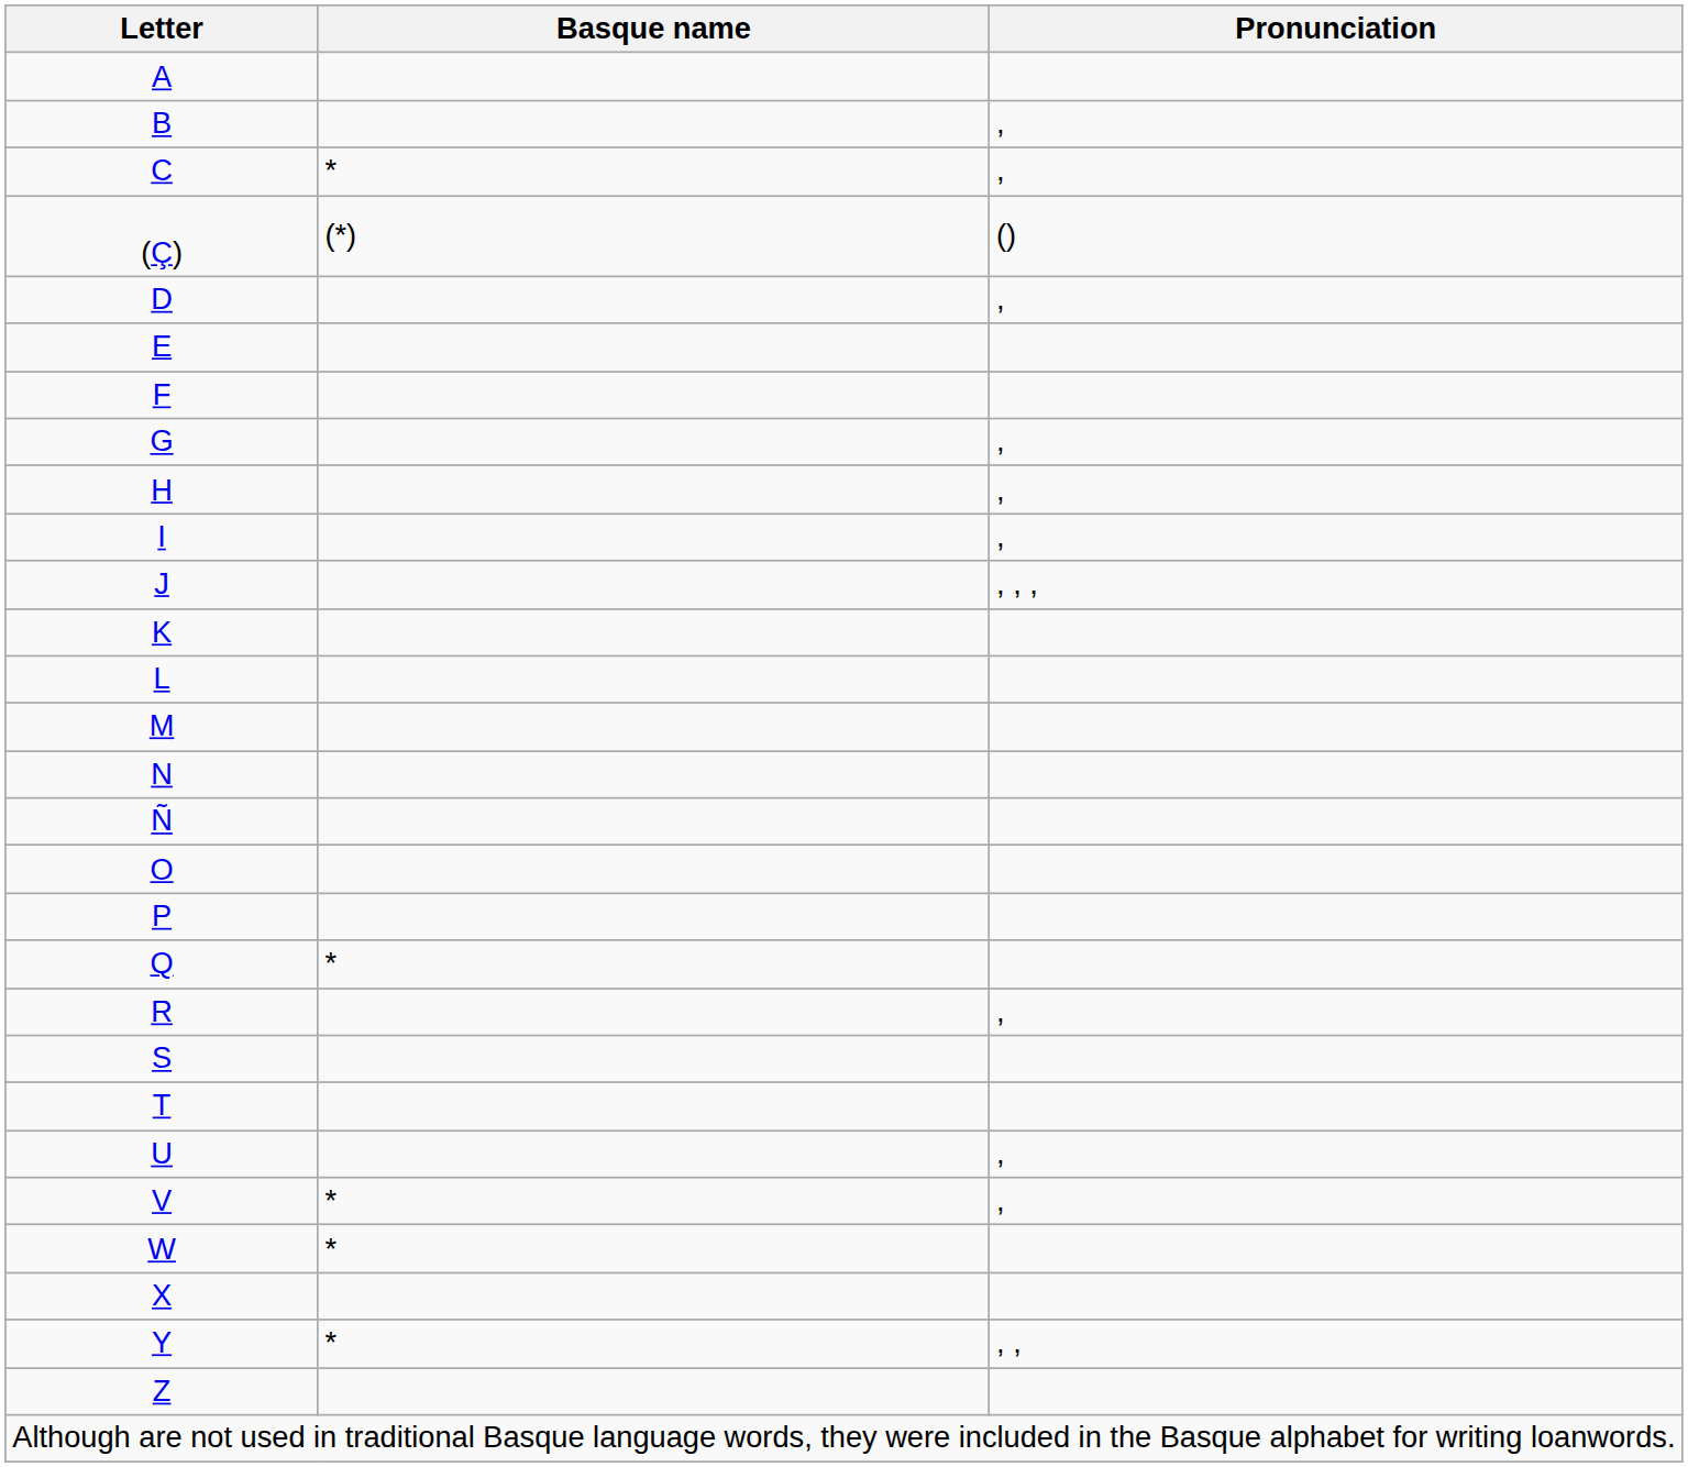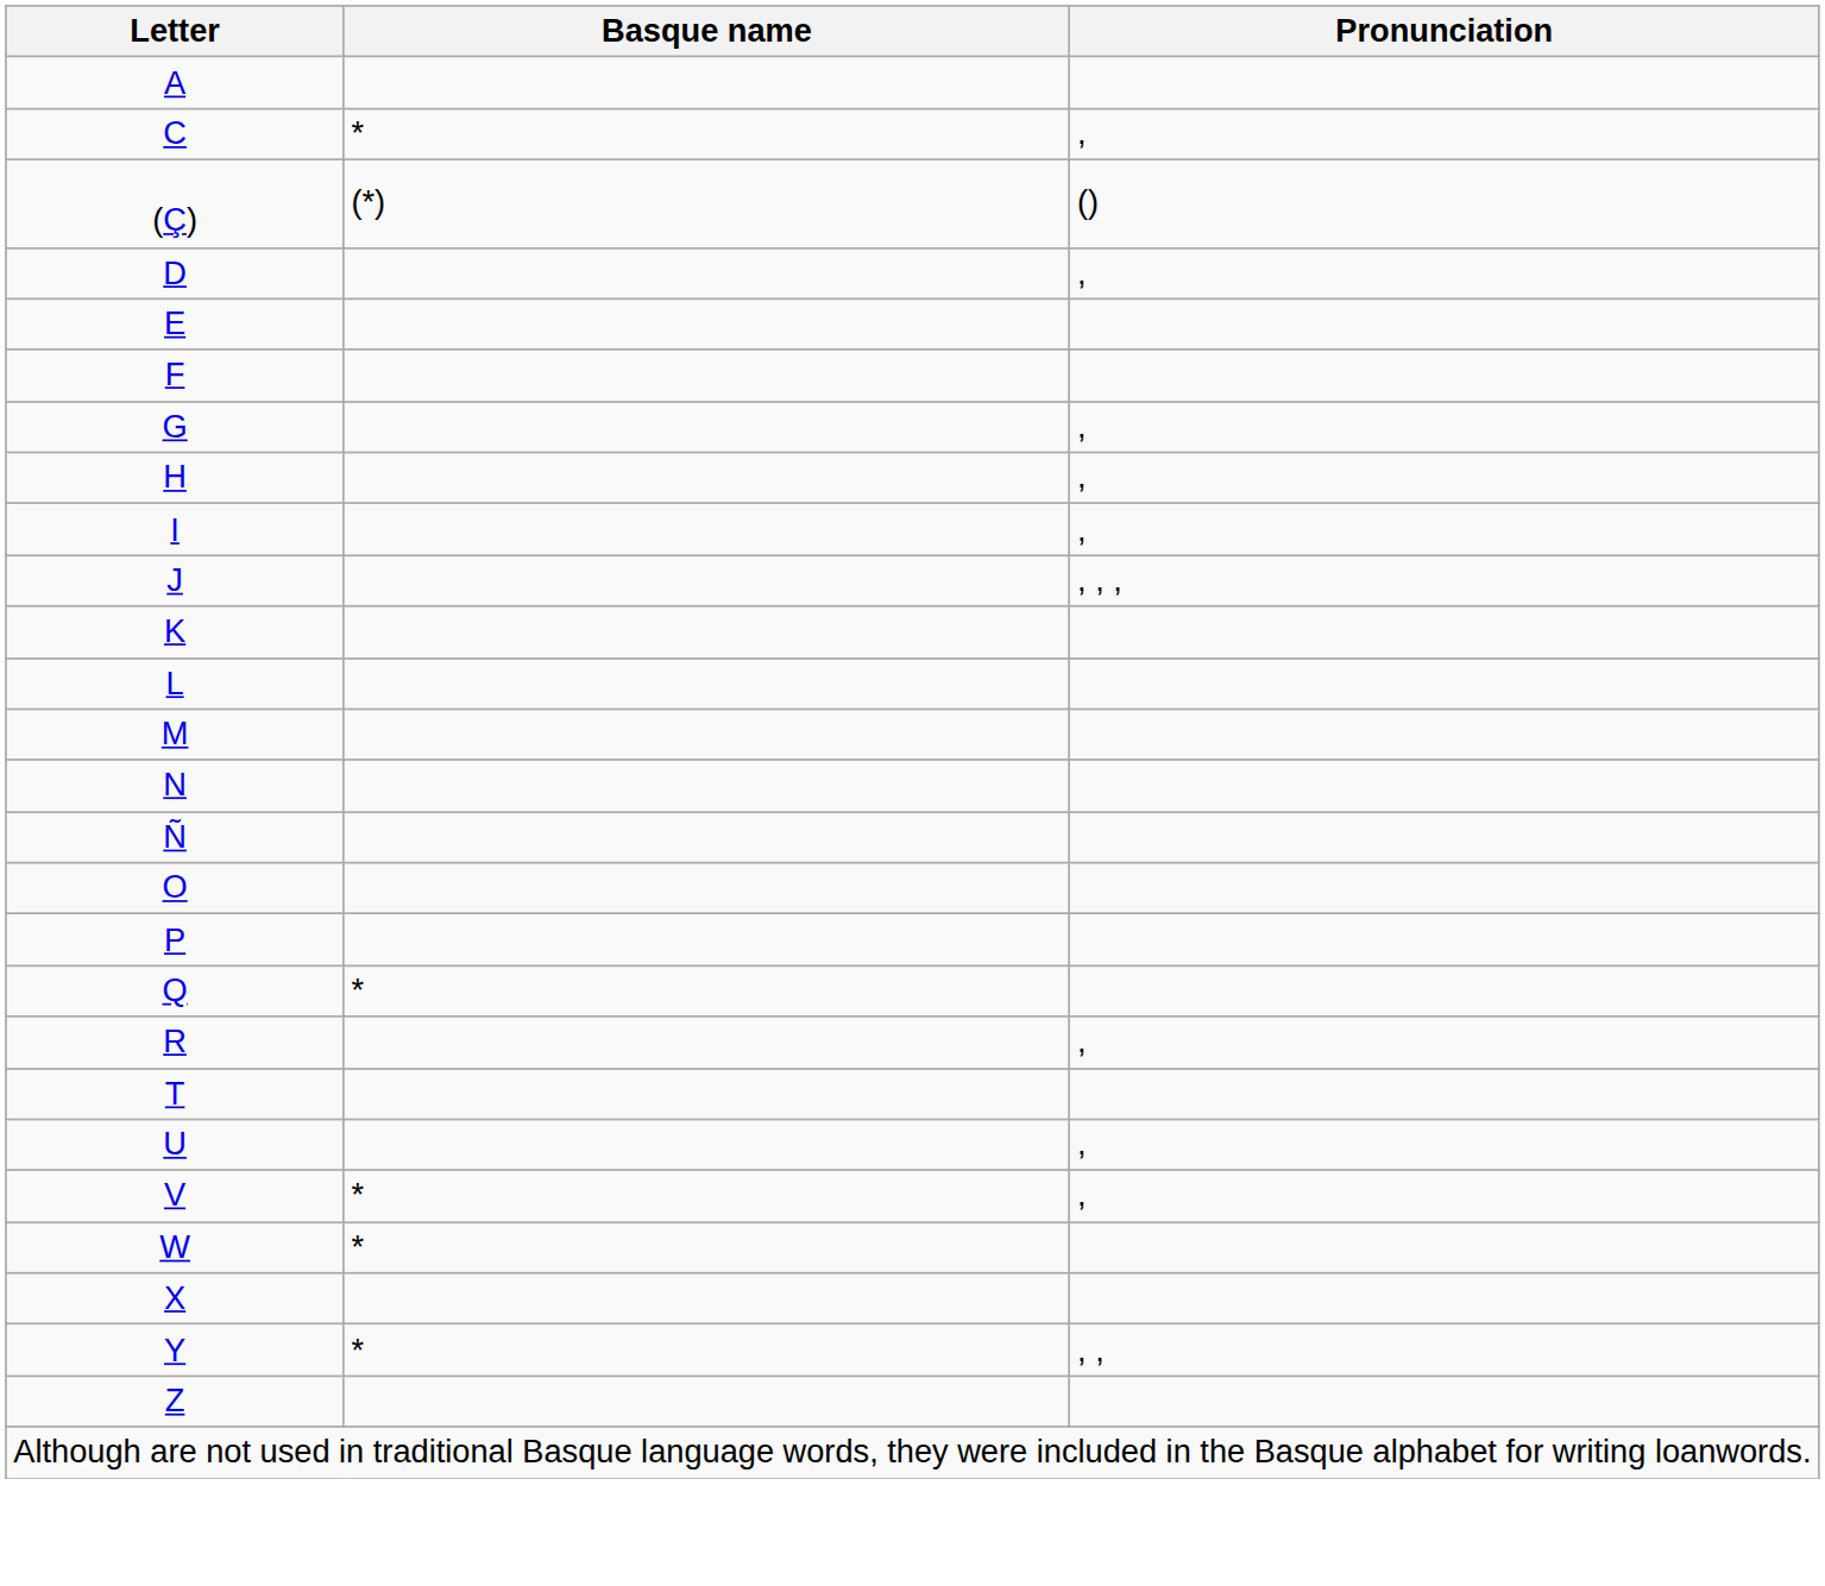 <table class="wikitable" style="margin:1em auto;">
 <tr>
 <th>Letter</th>
 <th>Basque name</th>
 <th>Pronunciation</th>
 </tr>
 <tr>
 <td style="text-align: center"><a href='#'>A</a></td>
 <td></td>
 <td></td>
-</tr>
-<tr>
-<td style="text-align: center"><a href='#'>B</a></td>
-<td></td>
-<td>, </td>
 </tr>
 <tr>
 <td style="text-align: center"><a href='#'>C</a></td>
 <td>*</td>
 <td>, </td>
 </tr>
 <tr>
 <td style="text-align: center"><br>(<a href='#'>Ç</a>)</td>
 <td>(*)</td>
 <td>()</td>
 </tr>
 <tr>
 <td style="text-align: center"><a href='#'>D</a></td>
 <td></td>
 <td>, </td>
 </tr>
 <tr>
 <td style="text-align: center"><a href='#'>E</a></td>
 <td></td>
 <td></td>
 </tr>
 <tr>
 <td style="text-align: center"><a href='#'>F</a></td>
 <td></td>
 <td></td>
 </tr>
 <tr>
 <td style="text-align: center"><a href='#'>G</a></td>
 <td></td>
 <td>, </td>
 </tr>
 <tr>
 <td style="text-align: center"><a href='#'>H</a></td>
 <td></td>
 <td>, </td>
 </tr>
 <tr>
 <td style="text-align: center"><a href='#'>I</a></td>
 <td></td>
 <td>, </td>
 </tr>
 <tr>
 <td style="text-align: center"><a href='#'>J</a></td>
 <td></td>
 <td>, , , </td>
 </tr>
 <tr>
 <td style="text-align: center"><a href='#'>K</a></td>
 <td></td>
 <td></td>
 </tr>
 <tr>
 <td style="text-align: center"><a href='#'>L</a></td>
 <td></td>
 <td></td>
 </tr>
 <tr>
 <td style="text-align: center"><a href='#'>M</a></td>
 <td></td>
 <td></td>
 </tr>
 <tr>
 <td style="text-align: center"><a href='#'>N</a></td>
 <td></td>
 <td></td>
 </tr>
 <tr>
 <td style="text-align: center"><a href='#'>Ñ</a></td>
 <td></td>
 <td></td>
 </tr>
 <tr>
 <td style="text-align: center"><a href='#'>O</a></td>
 <td></td>
 <td></td>
 </tr>
 <tr>
 <td style="text-align: center"><a href='#'>P</a></td>
 <td></td>
 <td></td>
 </tr>
 <tr>
 <td style="text-align: center"><a href='#'>Q</a></td>
 <td>*</td>
 <td></td>
 </tr>
 <tr>
 <td style="text-align: center"><a href='#'>R</a></td>
 <td></td>
 <td>, </td>
 </tr>
 <tr>
-<td style="text-align: center"><a href='#'>S</a></td>
-<td></td>
-<td></td>
-</tr>
-<tr>
 <td style="text-align: center"><a href='#'>T</a></td>
 <td></td>
 <td></td>
 </tr>
 <tr>
 <td style="text-align: center"><a href='#'>U</a></td>
 <td></td>
 <td>, </td>
 </tr>
 <tr>
 <td style="text-align: center"><a href='#'>V</a></td>
 <td>*</td>
 <td>, </td>
 </tr>
 <tr>
 <td style="text-align: center"><a href='#'>W</a></td>
 <td>*</td>
 <td></td>
 </tr>
 <tr>
 <td style="text-align: center"><a href='#'>X</a></td>
 <td></td>
 <td></td>
 </tr>
 <tr>
 <td style="text-align: center"><a href='#'>Y</a></td>
 <td>*</td>
 <td>, , </td>
 </tr>
 <tr>
 <td style="text-align: center"><a href='#'>Z</a></td>
 <td></td>
 <td></td>
 </tr>
 <tr>
 <td colspan="3" style="text-align:left;"> Although  are not used in traditional Basque language words, they were included in the Basque alphabet for writing loanwords.</td>
 </tr>
 </table>
